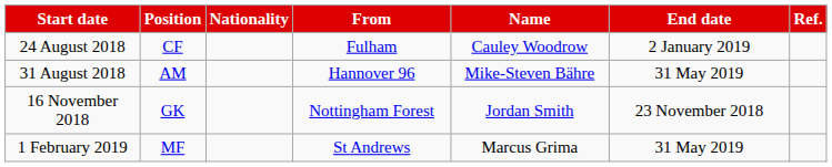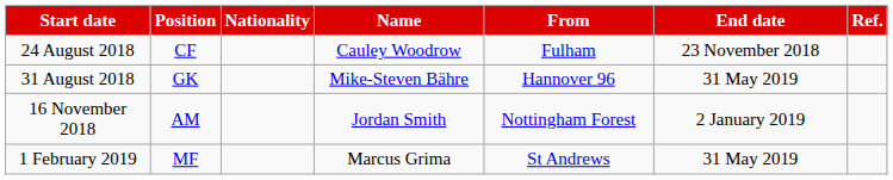 <table class="wikitable"  style="text-align:center; font-size:90%; ">
 <tr>
 <th style="background:#DD0000; color:white; width:110px;">Start date</th>
 <th style="background:#DD0000; color:white; width:50px;">Position</th>
 <th style="background:#DD0000; color:white; width:50px;">Nationality</th>
+<th style="background:#DD0000; color:white; width:130px;">Name</th>
 <th style="background:#DD0000; color:white; width:130px;">From</th>
-<th style="background:#DD0000; color:white; width:130px;">Name</th>
 <th style="background:#DD0000; color:white; width:150px;">End date</th>
 <th style="background:#DD0000; color:white; width:25px;">Ref.</th>
 </tr>
 <tr>
 <td>24 August 2018</td>
 <td><a href='#'>CF</a></td>
 <td></td>
+<td><a href='#'>Cauley Woodrow</a></td>
 <td><a href='#'>Fulham</a></td>
-<td><a href='#'>Cauley Woodrow</a></td>
-<td>2 January 2019</td>
+<td>23 November 2018</td>
 <td></td>
 </tr>
 <tr>
 <td>31 August 2018</td>
-<td><a href='#'>AM</a></td>
+<td><a href='#'>GK</a></td>
 <td></td>
+<td><a href='#'>Mike-Steven Bähre</a></td>
 <td> <a href='#'>Hannover 96</a></td>
-<td><a href='#'>Mike-Steven Bähre</a></td>
 <td>31 May 2019</td>
 <td></td>
 </tr>
 <tr>
 <td>16 November 2018</td>
-<td><a href='#'>GK</a></td>
+<td><a href='#'>AM</a></td>
 <td></td>
+<td><a href='#'>Jordan Smith</a></td>
 <td><a href='#'>Nottingham Forest</a></td>
-<td><a href='#'>Jordan Smith</a></td>
-<td>23 November 2018</td>
+<td>2 January 2019</td>
 <td></td>
 </tr>
 <tr>
 <td>1 February 2019</td>
 <td><a href='#'>MF</a></td>
 <td></td>
+<td>Marcus Grima</td>
 <td> <a href='#'>St Andrews</a></td>
-<td>Marcus Grima</td>
 <td>31 May 2019</td>
 <td></td>
 </tr>
 </table>
